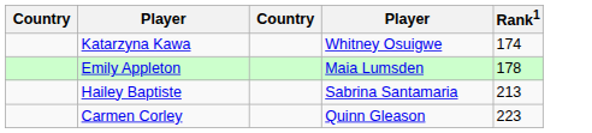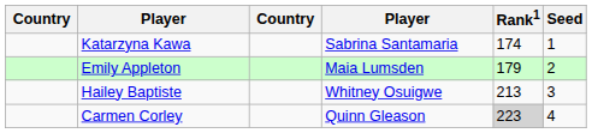 <table class="sortable wikitable">
 <tr>
 <th width="70">Country</th>
 <th width="175">Player</th>
 <th width="70">Country</th>
 <th width="175">Player</th>
 <th>Rank<sup>1</sup></th>
+<th>Seed</th>
 </tr>
 <tr>
 <td></td>
 <td><a href='#'>Katarzyna Kawa</a></td>
 <td></td>
-<td><a href='#'>Whitney Osuigwe</a></td>
+<td><a href='#'>Sabrina Santamaria</a></td>
 <td>174</td>
+<td>1</td>
 </tr>
 <tr style="background:#cfc;">
 <td></td>
 <td><a href='#'>Emily Appleton</a></td>
 <td></td>
 <td><a href='#'>Maia Lumsden</a></td>
-<td>178</td>
+<td>179</td>
+<td>2</td>
 </tr>
 <tr>
 <td></td>
 <td><a href='#'>Hailey Baptiste</a></td>
 <td></td>
-<td><a href='#'>Sabrina Santamaria</a></td>
+<td><a href='#'>Whitney Osuigwe</a></td>
 <td>213</td>
+<td>3</td>
 </tr>
 <tr>
 <td></td>
 <td><a href='#'>Carmen Corley</a></td>
 <td></td>
 <td><a href='#'>Quinn Gleason</a></td>
-<td>223</td>
+<td style="background: lightgrey;">223</td>
+<td>4</td>
 </tr>
 </table>
